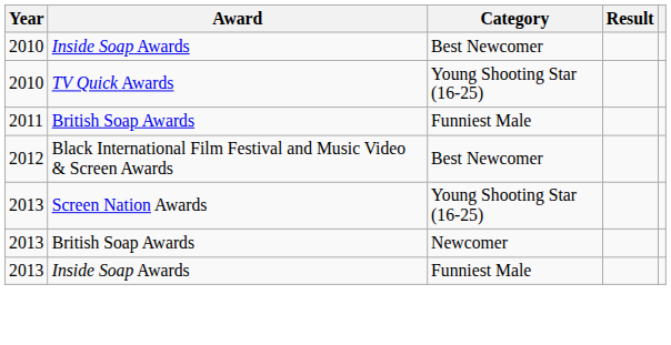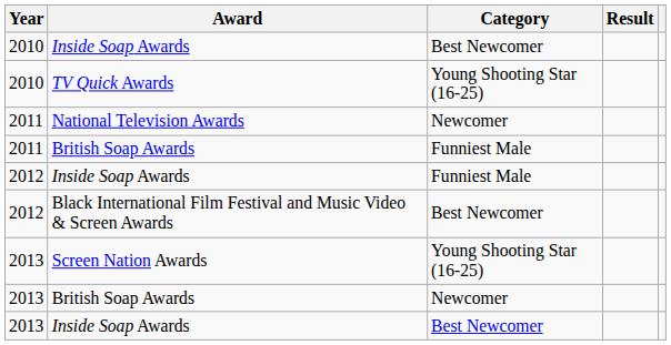 <table class="wikitable">
 <tr>
 <th>Year</th>
 <th>Award</th>
 <th>Category</th>
 <th>Result</th>
 <th class="unsortable"></th>
 </tr>
 <tr>
 <td>2010</td>
 <td><a href='#'><em>Inside Soap</em> Awards</a></td>
 <td>Best Newcomer</td>
 <td></td>
 <td align="center"></td>
 </tr>
 <tr>
 <td>2010</td>
 <td><a href='#'><em>TV Quick</em> Awards</a></td>
 <td>Young Shooting Star (16-25)</td>
 <td></td>
 <td align="center"></td>
 </tr>
 <tr>
 <td>2011</td>
+<td><a href='#'>National Television Awards</a></td>
+<td>Newcomer</td>
+<td></td>
+<td align="center"></td>
+</tr>
+<tr>
+<td>2011</td>
 <td><a href='#'>British Soap Awards</a></td>
+<td>Funniest Male</td>
+<td></td>
+<td align="center"></td>
+</tr>
+<tr>
+<td>2012</td>
+<td><em>Inside Soap</em> Awards</td>
 <td>Funniest Male</td>
 <td></td>
 <td align="center"></td>
 </tr>
 <tr>
 <td>2012</td>
 <td>Black International Film Festival and Music Video & Screen Awards</td>
 <td>Best Newcomer</td>
 <td></td>
 <td align="center"></td>
 </tr>
 <tr>
 <td>2013</td>
 <td><a href='#'>Screen Nation</a> Awards</td>
 <td>Young Shooting Star (16-25)</td>
 <td></td>
 <td align="center"></td>
 </tr>
 <tr>
 <td>2013</td>
 <td>British Soap Awards</td>
 <td>Newcomer</td>
 <td></td>
 <td align="center"></td>
 </tr>
 <tr>
 <td>2013</td>
 <td><em>Inside Soap</em> Awards</td>
-<td>Funniest Male</td>
+<td><a href='#'>Best Newcomer</a></td>
 <td></td>
 <td align="center"></td>
 </tr>
 </table>
